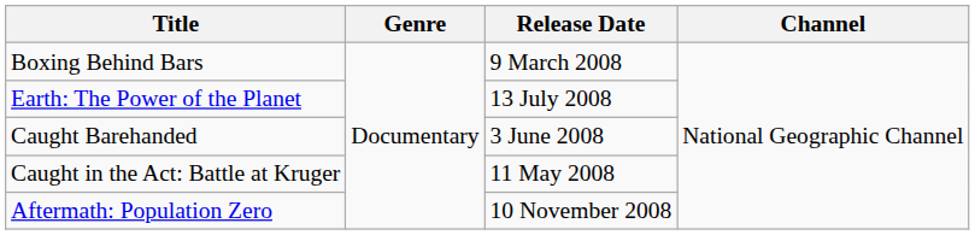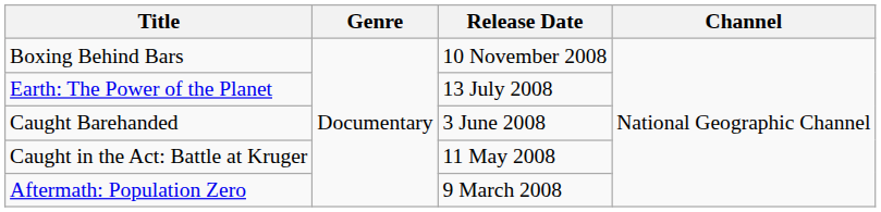 <table class="wikitable sortable">
 <tr>
 <th>Title</th>
 <th>Genre</th>
 <th>Release Date</th>
 <th>Channel</th>
 </tr>
 <tr>
 <td>Boxing Behind Bars</td>
 <td rowspan="5">Documentary</td>
-<td>9 March 2008</td>
+<td>10 November 2008</td>
 <td rowspan="5">National Geographic Channel</td>
 </tr>
 <tr>
 <td><a href='#'>Earth: The Power of the Planet</a></td>
 <td>13 July 2008</td>
 </tr>
 <tr>
 <td>Caught Barehanded</td>
 <td>3 June 2008</td>
 </tr>
 <tr>
 <td>Caught in the Act: Battle at Kruger</td>
 <td>11 May 2008</td>
 </tr>
 <tr>
 <td><a href='#'>Aftermath: Population Zero</a></td>
-<td>10 November 2008</td>
+<td>9 March 2008</td>
 </tr>
 </table>
